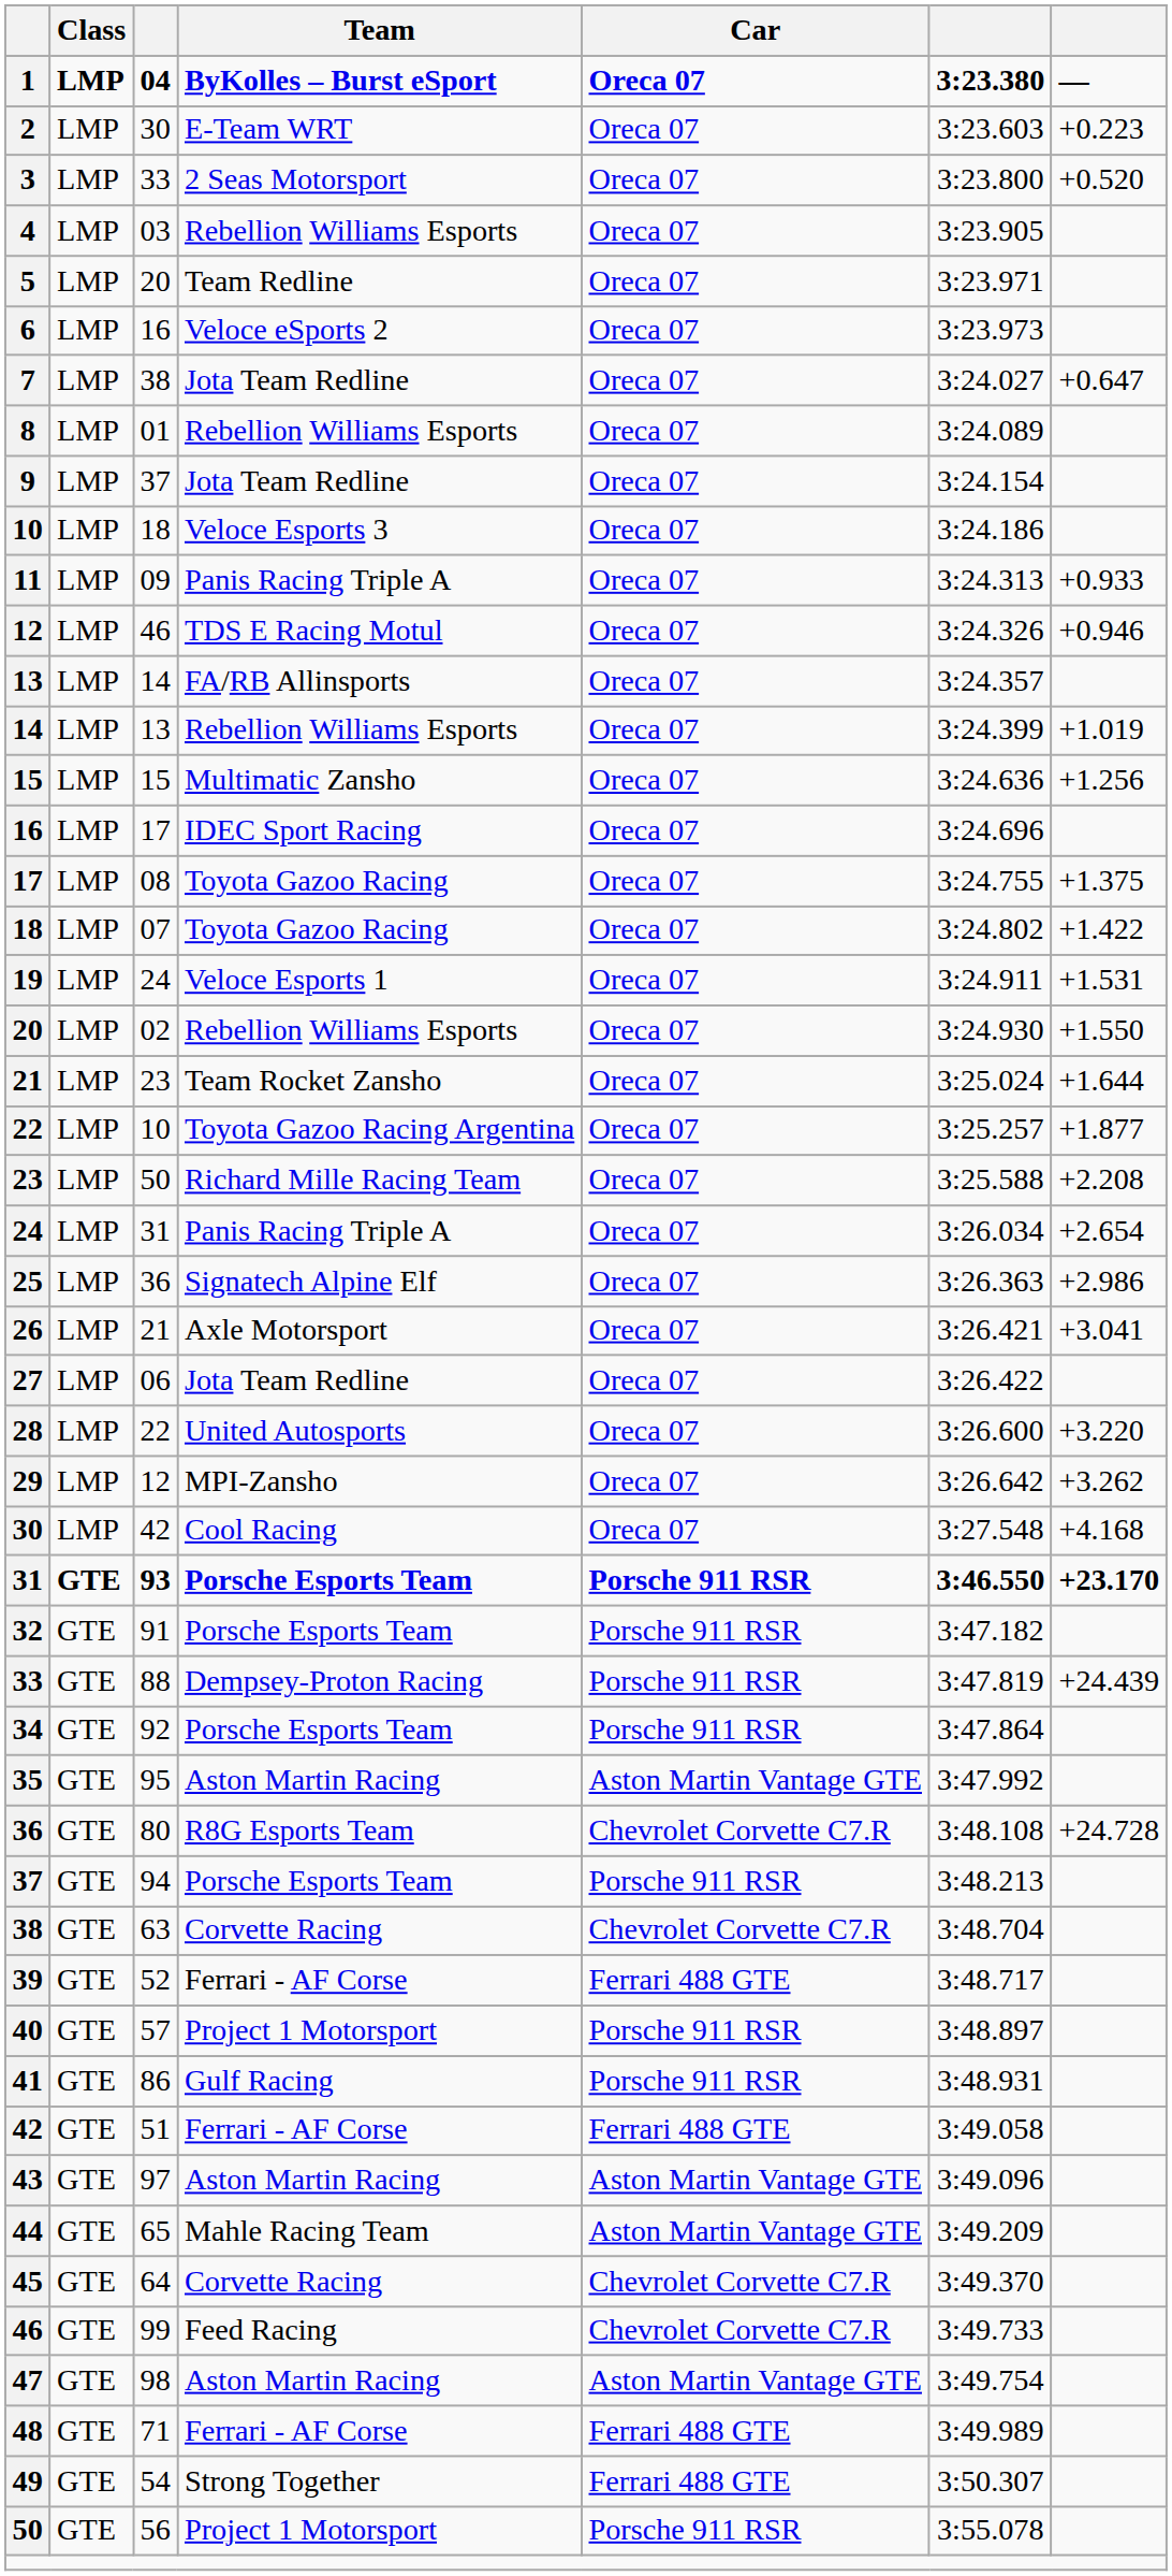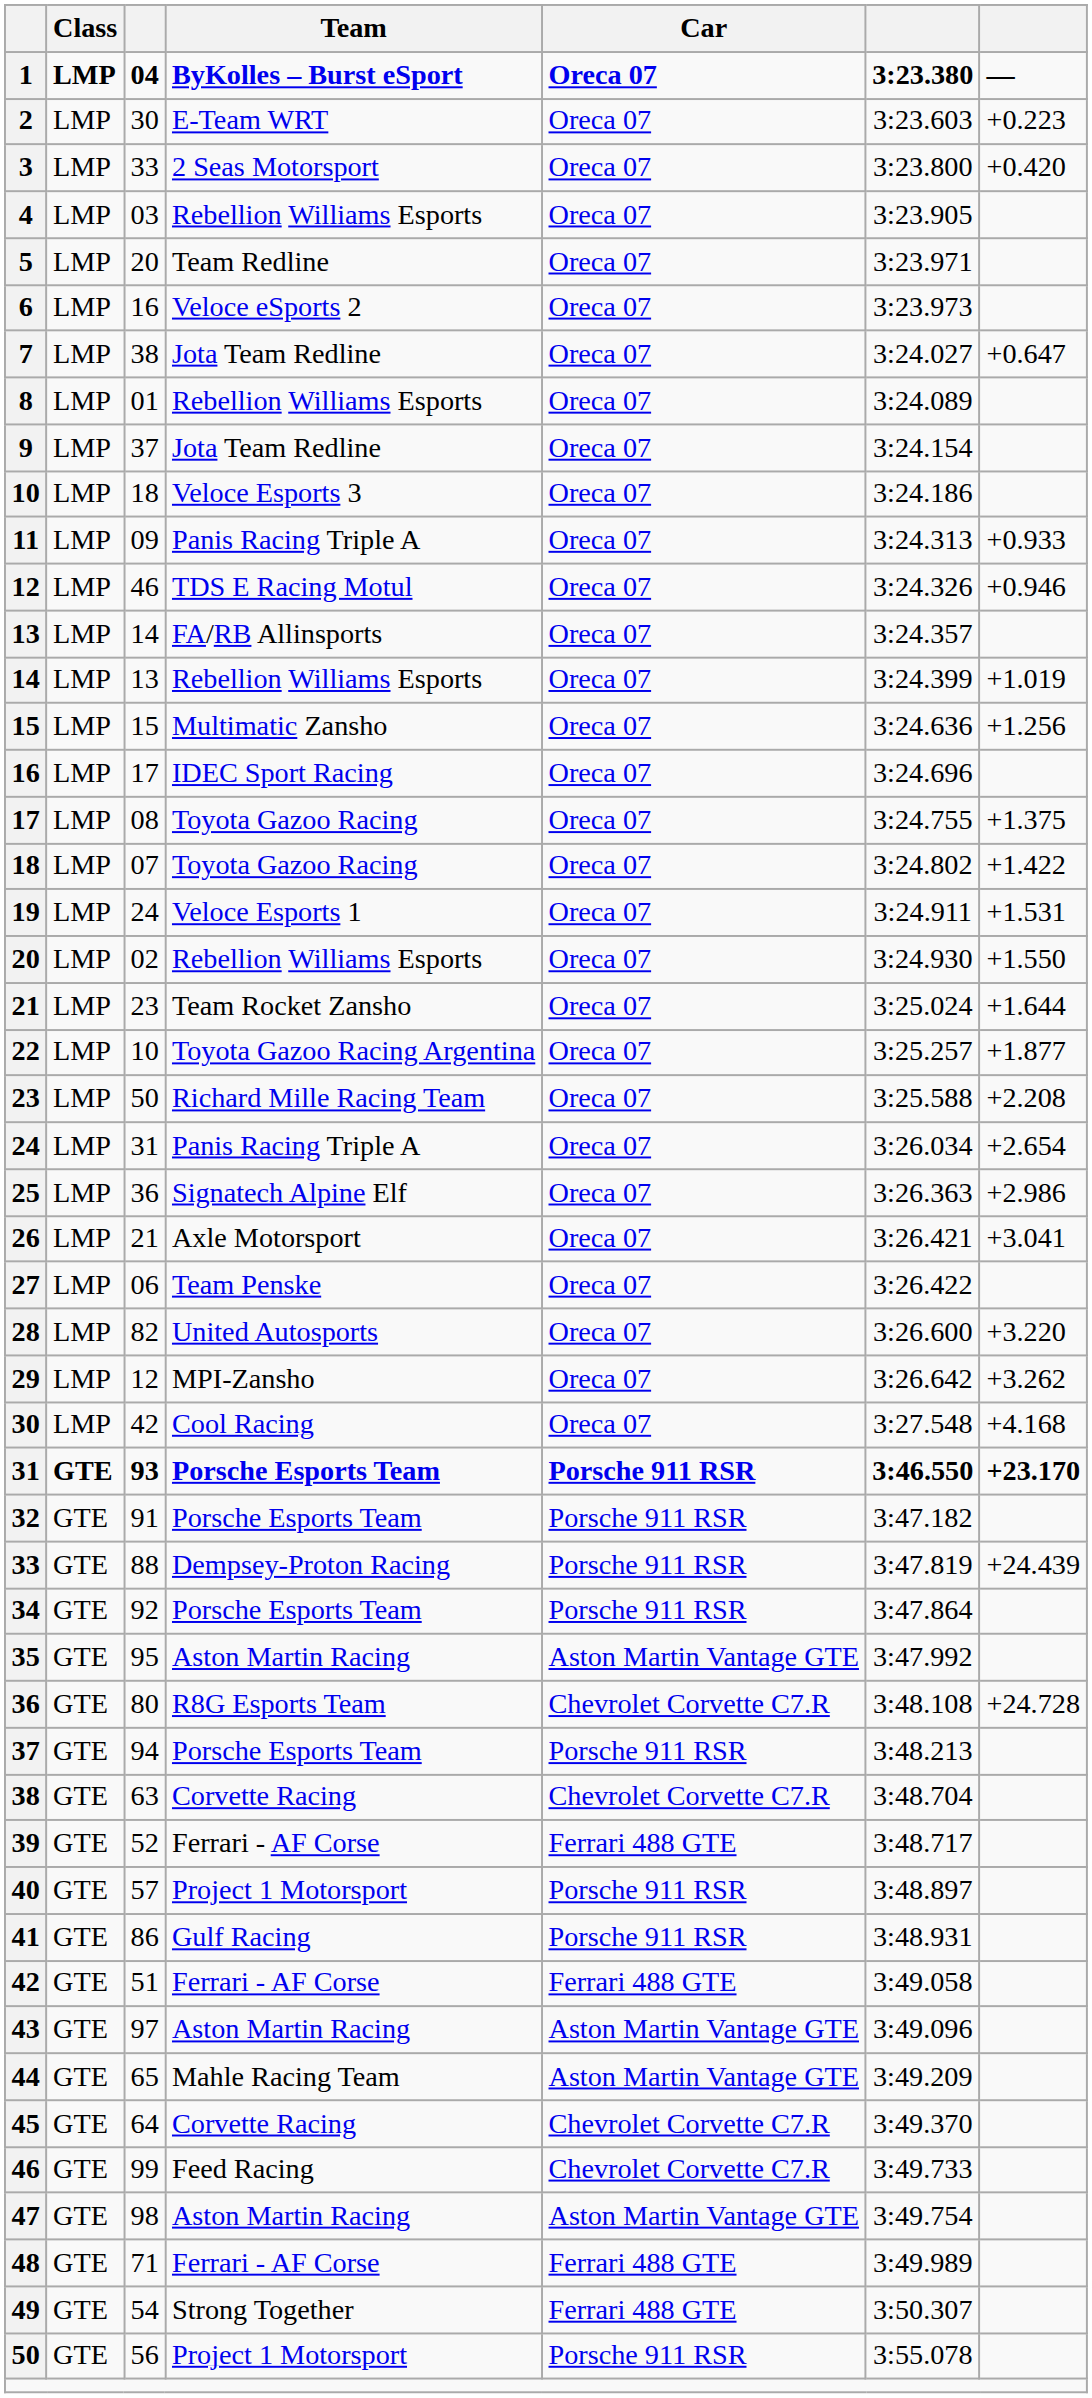 <table class="wikitable sortable" style="font-size: 90%;">
 <tr>
 <th scope="col"></th>
 <th scope="col">Class</th>
 <th scope="col"></th>
 <th scope="col">Team</th>
 <th scope="col">Car</th>
 <th scope="col"></th>
 <th scope="col"></th>
 </tr>
 <tr>
 <th scope="row"><strong>1</strong></th>
 <td><strong>LMP</strong></td>
 <td align=center><strong>04</strong></td>
 <td><a href='#'><strong>ByKolles – Burst eSport</strong></a></td>
 <td><strong><a href='#'>Oreca 07</a></strong></td>
 <td align=center><strong>3:23.380</strong></td>
 <td><strong>—</strong></td>
 </tr>
 <tr>
 <th scope="row">2</th>
 <td>LMP</td>
 <td align=center>30</td>
 <td><a href='#'>E-Team WRT</a></td>
 <td><a href='#'>Oreca 07</a></td>
 <td align=center>3:23.603</td>
 <td>+0.223</td>
 </tr>
 <tr>
 <th scope="row">3</th>
 <td>LMP</td>
 <td align=center>33</td>
 <td><a href='#'>2 Seas Motorsport</a></td>
 <td><a href='#'>Oreca 07</a></td>
 <td align=center>3:23.800</td>
-<td>+0.520</td>
+<td>+0.420</td>
 </tr>
 <tr>
 <th scope="row">4</th>
 <td>LMP</td>
 <td align=center>03</td>
 <td><a href='#'>Rebellion</a> <a href='#'>Williams</a> Esports</td>
 <td><a href='#'>Oreca 07</a></td>
 <td align=center>3:23.905</td>
 <td></td>
 </tr>
 <tr>
 <th scope="row">5</th>
 <td>LMP</td>
 <td align=center>20</td>
 <td>Team Redline</td>
 <td><a href='#'>Oreca 07</a></td>
 <td align=center>3:23.971</td>
 <td></td>
 </tr>
 <tr>
 <th scope="row">6</th>
 <td>LMP</td>
 <td align=center>16</td>
 <td><a href='#'>Veloce eSports</a> 2</td>
 <td><a href='#'>Oreca 07</a></td>
 <td align=center>3:23.973</td>
 <td></td>
 </tr>
 <tr>
 <th scope="row">7</th>
 <td>LMP</td>
 <td align=center>38</td>
 <td><a href='#'>Jota</a> Team Redline</td>
 <td><a href='#'>Oreca 07</a></td>
 <td align=center>3:24.027</td>
 <td>+0.647</td>
 </tr>
 <tr>
 <th scope="row">8</th>
 <td>LMP</td>
 <td align=center>01</td>
 <td><a href='#'>Rebellion</a> <a href='#'>Williams</a> Esports</td>
 <td><a href='#'>Oreca 07</a></td>
 <td align=center>3:24.089</td>
 <td></td>
 </tr>
 <tr>
 <th scope="row">9</th>
 <td>LMP</td>
 <td align=center>37</td>
 <td><a href='#'>Jota</a> Team Redline</td>
 <td><a href='#'>Oreca 07</a></td>
 <td align=center>3:24.154</td>
 <td></td>
 </tr>
 <tr>
 <th scope="row">10</th>
 <td>LMP</td>
 <td align=center>18</td>
 <td><a href='#'>Veloce Esports</a> 3</td>
 <td><a href='#'>Oreca 07</a></td>
 <td align=center>3:24.186</td>
 <td></td>
 </tr>
 <tr>
 <th scope="row">11</th>
 <td>LMP</td>
 <td align=center>09</td>
 <td><a href='#'>Panis Racing</a> Triple A</td>
 <td><a href='#'>Oreca 07</a></td>
 <td align=center>3:24.313</td>
 <td>+0.933</td>
 </tr>
 <tr>
 <th scope="row">12</th>
 <td>LMP</td>
 <td align=center>46</td>
 <td><a href='#'>TDS E Racing Motul</a></td>
 <td><a href='#'>Oreca 07</a></td>
 <td align=center>3:24.326</td>
 <td>+0.946</td>
 </tr>
 <tr>
 <th scope="row">13</th>
 <td>LMP</td>
 <td align=center>14</td>
 <td><a href='#'>FA</a>/<a href='#'>RB</a> Allinsports</td>
 <td><a href='#'>Oreca 07</a></td>
 <td align=center>3:24.357</td>
 <td></td>
 </tr>
 <tr>
 <th scope="row">14</th>
 <td>LMP</td>
 <td align=center>13</td>
 <td><a href='#'>Rebellion</a> <a href='#'>Williams</a> Esports</td>
 <td><a href='#'>Oreca 07</a></td>
 <td align=center>3:24.399</td>
 <td>+1.019</td>
 </tr>
 <tr>
 <th scope="row">15</th>
 <td>LMP</td>
 <td align=center>15</td>
 <td><a href='#'>Multimatic</a> Zansho</td>
 <td><a href='#'>Oreca 07</a></td>
 <td align=center>3:24.636</td>
 <td>+1.256</td>
 </tr>
 <tr>
 <th scope="row">16</th>
 <td>LMP</td>
 <td align=center>17</td>
 <td><a href='#'>IDEC Sport Racing</a></td>
 <td><a href='#'>Oreca 07</a></td>
 <td align=center>3:24.696</td>
 <td></td>
 </tr>
 <tr>
 <th scope="row">17</th>
 <td>LMP</td>
 <td align=center>08</td>
 <td><a href='#'>Toyota Gazoo Racing</a></td>
 <td><a href='#'>Oreca 07</a></td>
 <td align=center>3:24.755</td>
 <td>+1.375</td>
 </tr>
 <tr>
 <th scope="row">18</th>
 <td>LMP</td>
 <td align=center>07</td>
 <td><a href='#'>Toyota Gazoo Racing</a></td>
 <td><a href='#'>Oreca 07</a></td>
 <td align=center>3:24.802</td>
 <td>+1.422</td>
 </tr>
 <tr>
 <th scope="row">19</th>
 <td>LMP</td>
 <td align=center>24</td>
 <td><a href='#'>Veloce Esports</a> 1</td>
 <td><a href='#'>Oreca 07</a></td>
 <td align=center>3:24.911</td>
 <td>+1.531</td>
 </tr>
 <tr>
 <th scope="row">20</th>
 <td>LMP</td>
 <td align=center>02</td>
 <td><a href='#'>Rebellion</a> <a href='#'>Williams</a> Esports</td>
 <td><a href='#'>Oreca 07</a></td>
 <td align=center>3:24.930</td>
 <td>+1.550</td>
 </tr>
 <tr>
 <th scope="row">21</th>
 <td>LMP</td>
 <td align=center>23</td>
 <td>Team Rocket Zansho</td>
 <td><a href='#'>Oreca 07</a></td>
 <td align=center>3:25.024</td>
 <td>+1.644</td>
 </tr>
 <tr>
 <th scope="row">22</th>
 <td>LMP</td>
 <td align=center>10</td>
 <td><a href='#'>Toyota Gazoo Racing Argentina</a></td>
 <td><a href='#'>Oreca 07</a></td>
 <td align=center>3:25.257</td>
 <td>+1.877</td>
 </tr>
 <tr>
 <th scope="row">23</th>
 <td>LMP</td>
 <td align=center>50</td>
 <td><a href='#'>Richard Mille Racing Team</a></td>
 <td><a href='#'>Oreca 07</a></td>
 <td align=center>3:25.588</td>
 <td>+2.208</td>
 </tr>
 <tr>
 <th scope="row">24</th>
 <td>LMP</td>
 <td align=center>31</td>
 <td><a href='#'>Panis Racing</a> Triple A</td>
 <td><a href='#'>Oreca 07</a></td>
 <td align=center>3:26.034</td>
 <td>+2.654</td>
 </tr>
 <tr>
 <th scope="row">25</th>
 <td>LMP</td>
 <td align=center>36</td>
 <td><a href='#'>Signatech Alpine</a> Elf</td>
 <td><a href='#'>Oreca 07</a></td>
 <td align=center>3:26.363</td>
 <td>+2.986</td>
 </tr>
 <tr>
 <th scope="row">26</th>
 <td>LMP</td>
 <td align=center>21</td>
 <td>Axle Motorsport</td>
 <td><a href='#'>Oreca 07</a></td>
 <td align=center>3:26.421</td>
 <td>+3.041</td>
 </tr>
 <tr>
 <th scope="row">27</th>
 <td>LMP</td>
 <td align=center>06</td>
-<td><a href='#'>Jota</a> Team Redline</td>
+<td><a href='#'>Team Penske</a></td>
 <td><a href='#'>Oreca 07</a></td>
 <td align=center>3:26.422</td>
 <td></td>
 </tr>
 <tr>
 <th scope="row">28</th>
 <td>LMP</td>
-<td align=center>22</td>
+<td align=center>82</td>
 <td><a href='#'>United Autosports</a></td>
 <td><a href='#'>Oreca 07</a></td>
 <td align=center>3:26.600</td>
 <td>+3.220</td>
 </tr>
 <tr>
 <th scope="row">29</th>
 <td>LMP</td>
 <td align=center>12</td>
 <td>MPI-Zansho</td>
 <td><a href='#'>Oreca 07</a></td>
 <td align=center>3:26.642</td>
 <td>+3.262</td>
 </tr>
 <tr>
 <th scope="row">30</th>
 <td>LMP</td>
 <td align=center>42</td>
 <td><a href='#'>Cool Racing</a></td>
 <td><a href='#'>Oreca 07</a></td>
 <td align=center>3:27.548</td>
 <td>+4.168</td>
 </tr>
 <tr>
 <th scope="row"><strong>31</strong></th>
 <td><strong>GTE</strong></td>
 <td align=center><strong>93</strong></td>
 <td><strong><a href='#'>Porsche Esports Team</a></strong></td>
 <td><strong><a href='#'>Porsche 911 RSR</a></strong></td>
 <td align=center><strong>3:46.550</strong></td>
 <td><strong>+23.170</strong></td>
 </tr>
 <tr>
 <th scope="row">32</th>
 <td>GTE</td>
 <td align=center>91</td>
 <td><a href='#'>Porsche Esports Team</a></td>
 <td><a href='#'>Porsche 911 RSR</a></td>
 <td align=center>3:47.182</td>
 <td></td>
 </tr>
 <tr>
 <th scope="row">33</th>
 <td>GTE</td>
 <td align=center>88</td>
 <td><a href='#'>Dempsey-Proton Racing</a></td>
 <td><a href='#'>Porsche 911 RSR</a></td>
 <td align=center>3:47.819</td>
 <td>+24.439</td>
 </tr>
 <tr>
 <th scope="row">34</th>
 <td>GTE</td>
 <td align=center>92</td>
 <td><a href='#'>Porsche Esports Team</a></td>
 <td><a href='#'>Porsche 911 RSR</a></td>
 <td align=center>3:47.864</td>
 <td></td>
 </tr>
 <tr>
 <th scope="row">35</th>
 <td>GTE</td>
 <td align=center>95</td>
 <td><a href='#'>Aston Martin Racing</a></td>
 <td><a href='#'>Aston Martin Vantage GTE</a></td>
 <td align=center>3:47.992</td>
 <td></td>
 </tr>
 <tr>
 <th scope="row">36</th>
 <td>GTE</td>
 <td align=center>80</td>
 <td><a href='#'>R8G Esports Team</a></td>
 <td><a href='#'>Chevrolet Corvette C7.R</a></td>
 <td align=center>3:48.108</td>
 <td>+24.728</td>
 </tr>
 <tr>
 <th scope="row">37</th>
 <td>GTE</td>
 <td align=center>94</td>
 <td><a href='#'>Porsche Esports Team</a></td>
 <td><a href='#'>Porsche 911 RSR</a></td>
 <td align=center>3:48.213</td>
 <td></td>
 </tr>
 <tr>
 <th scope="row">38</th>
 <td>GTE</td>
 <td align=center>63</td>
 <td><a href='#'>Corvette Racing</a></td>
 <td><a href='#'>Chevrolet Corvette C7.R</a></td>
 <td align=center>3:48.704</td>
 <td></td>
 </tr>
 <tr>
 <th scope="row">39</th>
 <td>GTE</td>
 <td align=center>52</td>
 <td>Ferrari - <a href='#'>AF Corse</a></td>
 <td><a href='#'>Ferrari 488 GTE</a></td>
 <td align=center>3:48.717</td>
 <td></td>
 </tr>
 <tr>
 <th scope="row">40</th>
 <td>GTE</td>
 <td align=center>57</td>
 <td><a href='#'>Project 1 Motorsport</a></td>
 <td><a href='#'>Porsche 911 RSR</a></td>
 <td align=center>3:48.897</td>
 <td></td>
 </tr>
 <tr>
 <th scope="row">41</th>
 <td>GTE</td>
 <td align=center>86</td>
 <td><a href='#'>Gulf Racing</a></td>
 <td><a href='#'>Porsche 911 RSR</a></td>
 <td align=center>3:48.931</td>
 <td></td>
 </tr>
 <tr>
 <th scope="row">42</th>
 <td>GTE</td>
 <td align=center>51</td>
 <td><a href='#'>Ferrari - AF Corse</a></td>
 <td><a href='#'>Ferrari 488 GTE</a></td>
 <td align=center>3:49.058</td>
 <td></td>
 </tr>
 <tr>
 <th scope="row">43</th>
 <td>GTE</td>
 <td align=center>97</td>
 <td><a href='#'>Aston Martin Racing</a></td>
 <td><a href='#'>Aston Martin Vantage GTE</a></td>
 <td align=center>3:49.096</td>
 <td></td>
 </tr>
 <tr>
 <th scope="row">44</th>
 <td>GTE</td>
 <td align=center>65</td>
 <td>Mahle Racing Team</td>
 <td><a href='#'>Aston Martin Vantage GTE</a></td>
 <td align=center>3:49.209</td>
 <td></td>
 </tr>
 <tr>
 <th scope="row">45</th>
 <td>GTE</td>
 <td align=center>64</td>
 <td><a href='#'>Corvette Racing</a></td>
 <td><a href='#'>Chevrolet Corvette C7.R</a></td>
 <td align=center>3:49.370</td>
 <td></td>
 </tr>
 <tr>
 <th scope="row">46</th>
 <td>GTE</td>
 <td align=center>99</td>
 <td>Feed Racing</td>
 <td><a href='#'>Chevrolet Corvette C7.R</a></td>
 <td align=center>3:49.733</td>
 <td></td>
 </tr>
 <tr>
 <th scope="row">47</th>
 <td>GTE</td>
 <td align=center>98</td>
 <td><a href='#'>Aston Martin Racing</a></td>
 <td><a href='#'>Aston Martin Vantage GTE</a></td>
 <td align=center>3:49.754</td>
 <td></td>
 </tr>
 <tr>
 <th scope="row">48</th>
 <td>GTE</td>
 <td align=center>71</td>
 <td><a href='#'>Ferrari - AF Corse</a></td>
 <td><a href='#'>Ferrari 488 GTE</a></td>
 <td align=center>3:49.989</td>
 <td></td>
 </tr>
 <tr>
 <th scope="row">49</th>
 <td>GTE</td>
 <td align=center>54</td>
 <td>Strong Together</td>
 <td><a href='#'>Ferrari 488 GTE</a></td>
 <td align=center>3:50.307</td>
 <td></td>
 </tr>
 <tr>
 <th scope="row">50</th>
 <td>GTE</td>
 <td align=center>56</td>
 <td><a href='#'>Project 1 Motorsport</a></td>
 <td><a href='#'>Porsche 911 RSR</a></td>
 <td align=center>3:55.078</td>
 <td></td>
 </tr>
 <tr class="sortbottom">
 <td colspan="7"></td>
 </tr>
 </table>
